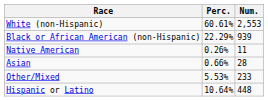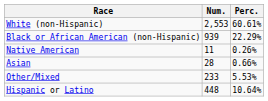 <table class="wikitable">
 <tr>
 <th>Race</th>
+<th>Num.</th>
 <th>Perc.</th>
-<th>Num.</th>
 </tr>
 <tr>
 <td><a href='#'>White</a> (non-Hispanic)</td>
+<td>2,553</td>
 <td>60.61%</td>
-<td>2,553</td>
 </tr>
 <tr>
 <td><a href='#'>Black or African American</a> (non-Hispanic)</td>
+<td>939</td>
 <td>22.29%</td>
-<td>939</td>
 </tr>
 <tr>
 <td><a href='#'>Native American</a></td>
+<td>11</td>
 <td>0.26%</td>
-<td>11</td>
 </tr>
 <tr>
 <td><a href='#'>Asian</a></td>
+<td>28</td>
 <td>0.66%</td>
-<td>28</td>
 </tr>
 <tr>
 <td><a href='#'>Other/Mixed</a></td>
+<td>233</td>
 <td>5.53%</td>
-<td>233</td>
 </tr>
 <tr>
 <td><a href='#'>Hispanic</a> or <a href='#'>Latino</a></td>
+<td>448</td>
 <td>10.64%</td>
-<td>448</td>
 </tr>
 </table>
